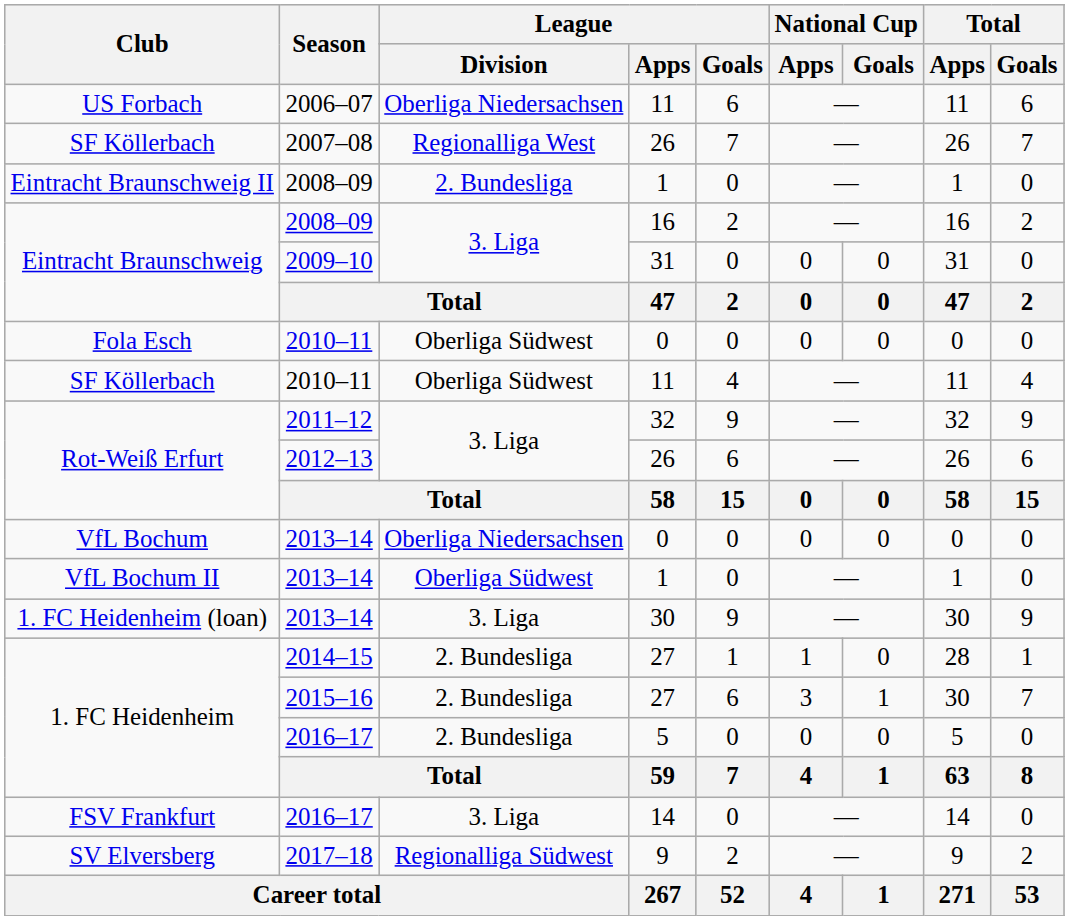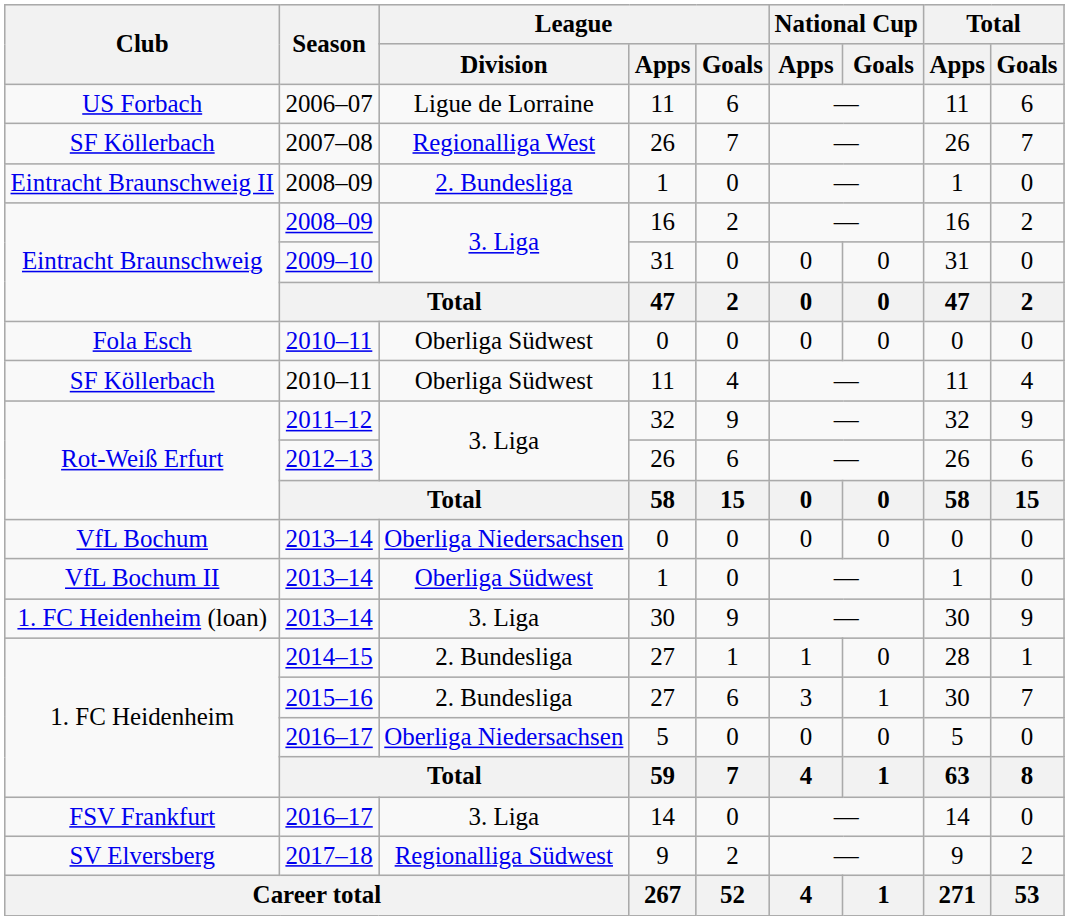 <table class="wikitable" style="text-align:center">
 <tr>
 <th rowspan="2">Club</th>
 <th rowspan="2">Season</th>
 <th colspan="3">League</th>
 <th colspan="2">National Cup</th>
 <th colspan="2">Total</th>
 </tr>
 <tr>
 <th>Division</th>
 <th>Apps</th>
 <th>Goals</th>
 <th>Apps</th>
 <th>Goals</th>
 <th>Apps</th>
 <th>Goals</th>
 </tr>
 <tr>
 <td><a href='#'>US Forbach</a></td>
 <td>2006–07</td>
-<td><a href='#'>Oberliga Niedersachsen</a></td>
+<td>Ligue de Lorraine</td>
 <td>11</td>
 <td>6</td>
 <td colspan="2">—</td>
 <td>11</td>
 <td>6</td>
 </tr>
 <tr>
 <td><a href='#'>SF Köllerbach</a></td>
 <td>2007–08</td>
 <td><a href='#'>Regionalliga West</a></td>
 <td>26</td>
 <td>7</td>
 <td colspan="2">—</td>
 <td>26</td>
 <td>7</td>
 </tr>
 <tr>
 <td><a href='#'>Eintracht Braunschweig II</a></td>
 <td>2008–09</td>
 <td><a href='#'>2. Bundesliga</a></td>
 <td>1</td>
 <td>0</td>
 <td colspan="2">—</td>
 <td>1</td>
 <td>0</td>
 </tr>
 <tr>
 <td rowspan="3"><a href='#'>Eintracht Braunschweig</a></td>
 <td><a href='#'>2008–09</a></td>
 <td rowspan="2"><a href='#'>3. Liga</a></td>
 <td>16</td>
 <td>2</td>
 <td colspan="2">—</td>
 <td>16</td>
 <td>2</td>
 </tr>
 <tr>
 <td><a href='#'>2009–10</a></td>
 <td>31</td>
 <td>0</td>
 <td>0</td>
 <td>0</td>
 <td>31</td>
 <td>0</td>
 </tr>
 <tr>
 <th colspan="2">Total</th>
 <th>47</th>
 <th>2</th>
 <th>0</th>
 <th>0</th>
 <th>47</th>
 <th>2</th>
 </tr>
 <tr>
 <td><a href='#'>Fola Esch</a></td>
 <td><a href='#'>2010–11</a></td>
 <td>Oberliga Südwest</td>
 <td>0</td>
 <td>0</td>
 <td>0</td>
 <td>0</td>
 <td>0</td>
 <td>0</td>
 </tr>
 <tr>
 <td><a href='#'>SF Köllerbach</a></td>
 <td>2010–11</td>
 <td>Oberliga Südwest</td>
 <td>11</td>
 <td>4</td>
 <td colspan="2">—</td>
 <td>11</td>
 <td>4</td>
 </tr>
 <tr>
 <td rowspan="3"><a href='#'>Rot-Weiß Erfurt</a></td>
 <td><a href='#'>2011–12</a></td>
 <td rowspan="2">3. Liga</td>
 <td>32</td>
 <td>9</td>
 <td colspan="2">—</td>
 <td>32</td>
 <td>9</td>
 </tr>
 <tr>
 <td><a href='#'>2012–13</a></td>
 <td>26</td>
 <td>6</td>
 <td colspan="2">—</td>
 <td>26</td>
 <td>6</td>
 </tr>
 <tr>
 <th colspan="2">Total</th>
 <th>58</th>
 <th>15</th>
 <th>0</th>
 <th>0</th>
 <th>58</th>
 <th>15</th>
 </tr>
 <tr>
 <td><a href='#'>VfL Bochum</a></td>
 <td><a href='#'>2013–14</a></td>
 <td><a href='#'>Oberliga Niedersachsen</a></td>
 <td>0</td>
 <td>0</td>
 <td>0</td>
 <td>0</td>
 <td>0</td>
 <td>0</td>
 </tr>
 <tr>
 <td><a href='#'>VfL Bochum II</a></td>
 <td><a href='#'>2013–14</a></td>
 <td><a href='#'>Oberliga Südwest</a></td>
 <td>1</td>
 <td>0</td>
 <td colspan="2">—</td>
 <td>1</td>
 <td>0</td>
 </tr>
 <tr>
 <td><a href='#'>1. FC Heidenheim</a> (loan)</td>
 <td><a href='#'>2013–14</a></td>
 <td>3. Liga</td>
 <td>30</td>
 <td>9</td>
 <td colspan="2">—</td>
 <td>30</td>
 <td>9</td>
 </tr>
 <tr>
 <td rowspan="4">1. FC Heidenheim</td>
 <td><a href='#'>2014–15</a></td>
 <td>2. Bundesliga</td>
 <td>27</td>
 <td>1</td>
 <td>1</td>
 <td>0</td>
 <td>28</td>
 <td>1</td>
 </tr>
 <tr>
 <td><a href='#'>2015–16</a></td>
 <td>2. Bundesliga</td>
 <td>27</td>
 <td>6</td>
 <td>3</td>
 <td>1</td>
 <td>30</td>
 <td>7</td>
 </tr>
 <tr>
 <td><a href='#'>2016–17</a></td>
-<td>2. Bundesliga</td>
+<td><a href='#'>Oberliga Niedersachsen</a></td>
 <td>5</td>
 <td>0</td>
 <td>0</td>
 <td>0</td>
 <td>5</td>
 <td>0</td>
 </tr>
 <tr>
 <th colspan="2">Total</th>
 <th>59</th>
 <th>7</th>
 <th>4</th>
 <th>1</th>
 <th>63</th>
 <th>8</th>
 </tr>
 <tr>
 <td><a href='#'>FSV Frankfurt</a></td>
 <td><a href='#'>2016–17</a></td>
 <td>3. Liga</td>
 <td>14</td>
 <td>0</td>
 <td colspan="2">—</td>
 <td>14</td>
 <td>0</td>
 </tr>
 <tr>
 <td><a href='#'>SV Elversberg</a></td>
 <td><a href='#'>2017–18</a></td>
 <td><a href='#'>Regionalliga Südwest</a></td>
 <td>9</td>
 <td>2</td>
 <td colspan="2">—</td>
 <td>9</td>
 <td>2</td>
 </tr>
 <tr>
 <th colspan="3">Career total</th>
 <th>267</th>
 <th>52</th>
 <th>4</th>
 <th>1</th>
 <th>271</th>
 <th>53</th>
 </tr>
 </table>
